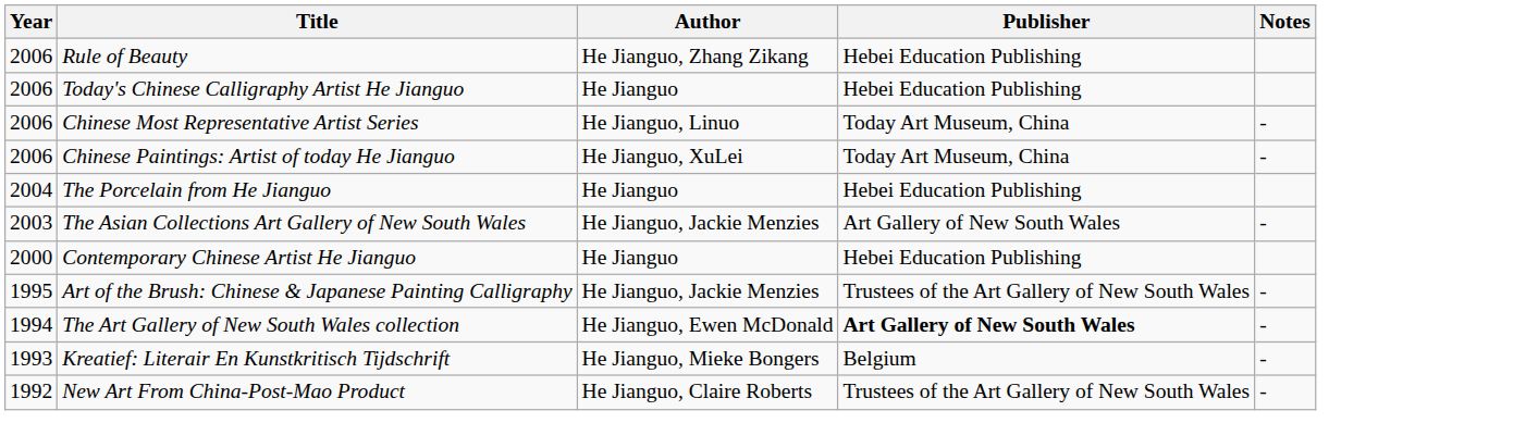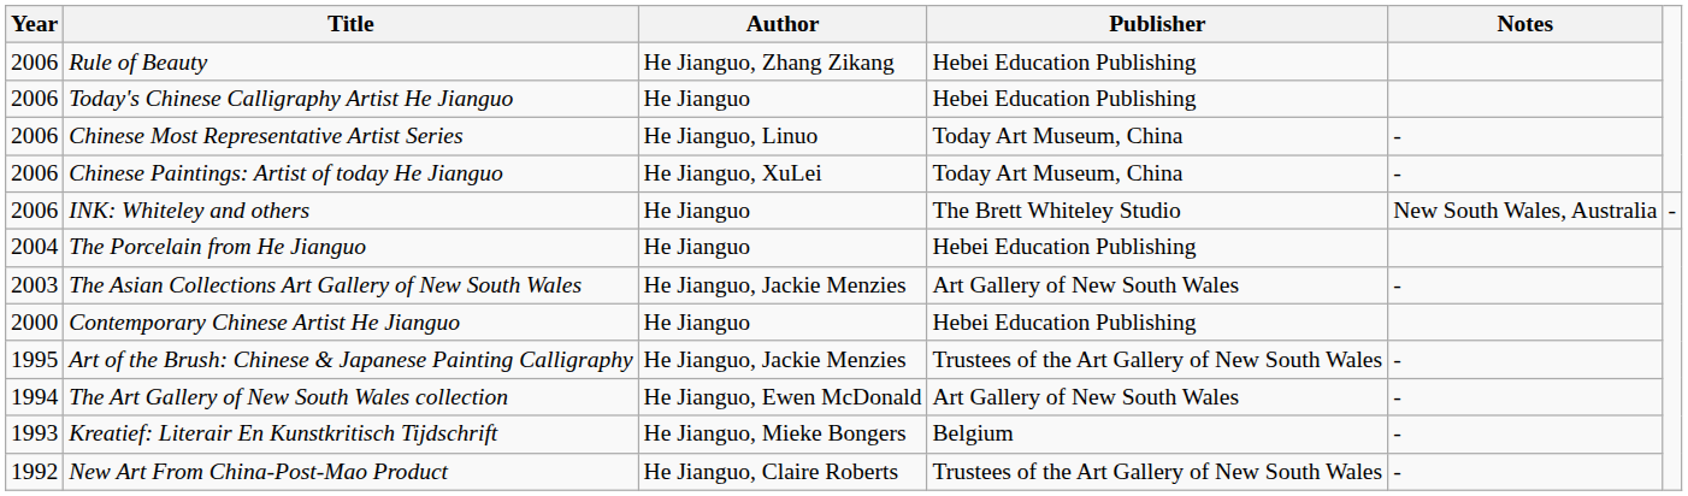 <table class="wikitable">
 <tr>
 <th>Year</th>
 <th>Title</th>
 <th>Author</th>
 <th>Publisher</th>
 <th>Notes</th>
 </tr>
 <tr>
 <td>2006</td>
 <td><em>Rule of Beauty</em></td>
 <td>He Jianguo, Zhang Zikang</td>
 <td>Hebei Education Publishing</td>
 <td></td>
 </tr>
 <tr>
 <td>2006</td>
 <td><em>Today's Chinese Calligraphy Artist He Jianguo</em></td>
 <td>He Jianguo</td>
 <td>Hebei Education Publishing</td>
 <td></td>
 </tr>
 <tr>
 <td>2006</td>
 <td><em>Chinese Most Representative Artist Series</em></td>
 <td>He Jianguo, Linuo</td>
 <td>Today Art Museum, China</td>
 <td>-</td>
 </tr>
 <tr>
 <td>2006</td>
 <td><em>Chinese Paintings: Artist of today He Jianguo</em></td>
 <td>He Jianguo, XuLei</td>
 <td>Today Art Museum, China</td>
 <td>-</td>
 </tr>
 <tr>
+<td>2006</td>
+<td><em>INK: Whiteley and others</em></td>
+<td>He Jianguo</td>
+<td>The Brett Whiteley Studio</td>
+<td>New South Wales, Australia</td>
+<td>-</td>
+</tr>
+<tr>
 <td>2004</td>
 <td><em>The Porcelain from He Jianguo</em></td>
 <td>He Jianguo</td>
 <td>Hebei Education Publishing</td>
 <td></td>
 </tr>
 <tr>
 <td>2003</td>
 <td><em>The Asian Collections Art Gallery of New South Wales</em></td>
 <td>He Jianguo, Jackie Menzies</td>
 <td>Art Gallery of New South Wales</td>
 <td>-</td>
 </tr>
 <tr>
 <td>2000</td>
 <td><em>Contemporary Chinese Artist He Jianguo</em></td>
 <td>He Jianguo</td>
 <td>Hebei Education Publishing</td>
 <td></td>
 </tr>
 <tr>
 <td>1995</td>
 <td><em>Art of the Brush: Chinese & Japanese Painting Calligraphy</em></td>
 <td>He Jianguo, Jackie Menzies</td>
 <td>Trustees of the Art Gallery of New South Wales</td>
 <td>-</td>
 </tr>
 <tr>
 <td>1994</td>
 <td><em>The Art Gallery of New South Wales collection</em></td>
 <td>He Jianguo, Ewen McDonald</td>
-<td><strong>Art Gallery of New South Wales</strong></td>
+<td>Art Gallery of New South Wales</td>
 <td>-</td>
 </tr>
 <tr>
 <td>1993</td>
 <td><em>Kreatief: Literair En Kunstkritisch Tijdschrift</em></td>
 <td>He Jianguo, Mieke Bongers</td>
 <td>Belgium</td>
 <td>-</td>
 </tr>
 <tr>
 <td>1992</td>
 <td><em>New Art From China-Post-Mao Product</em></td>
 <td>He Jianguo, Claire Roberts</td>
 <td>Trustees of the Art Gallery of New South Wales</td>
 <td>-</td>
 </tr>
 </table>
